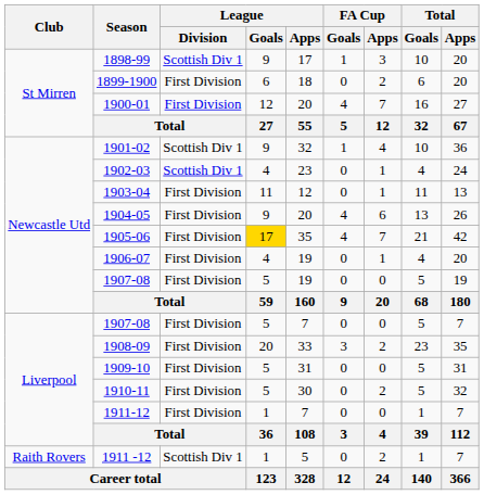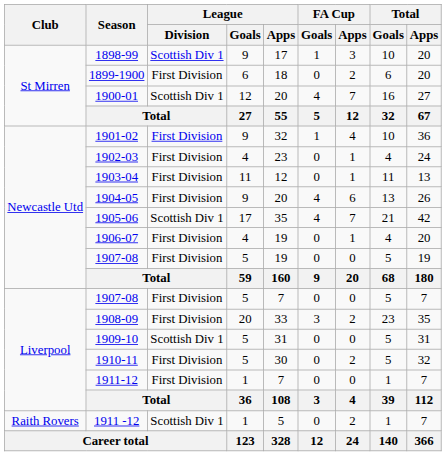 <table class="wikitable" style="text-align:center">
 <tr>
 <th rowspan="2">Club</th>
 <th rowspan="2">Season</th>
 <th colspan="3">League</th>
 <th colspan="2">FA Cup</th>
 <th colspan="2">Total</th>
 </tr>
 <tr>
 <th>Division</th>
 <th>Goals</th>
 <th>Apps</th>
 <th>Goals</th>
 <th>Apps</th>
 <th>Goals</th>
 <th>Apps</th>
 </tr>
 <tr>
 <td rowspan="4"><a href='#'>St Mirren</a></td>
 <td><a href='#'>1898-99</a></td>
 <td><a href='#'>Scottish Div 1</a></td>
 <td>9</td>
 <td>17</td>
 <td>1</td>
 <td>3</td>
 <td>10</td>
 <td>20</td>
 </tr>
 <tr>
 <td><a href='#'>1899-1900</a></td>
 <td>First Division</td>
 <td>6</td>
 <td>18</td>
 <td>0</td>
 <td>2</td>
 <td>6</td>
 <td>20</td>
 </tr>
 <tr>
 <td><a href='#'>1900-01</a></td>
-<td><a href='#'>First Division</a></td>
+<td>Scottish Div 1</td>
 <td>12</td>
 <td>20</td>
 <td>4</td>
 <td>7</td>
 <td>16</td>
 <td>27</td>
 </tr>
 <tr>
 <th colspan="2">Total</th>
 <th>27</th>
 <th>55</th>
 <th>5</th>
 <th>12</th>
 <th>32</th>
 <th>67</th>
 </tr>
 <tr>
 <td rowspan="8"><a href='#'>Newcastle Utd</a></td>
 <td><a href='#'>1901-02</a></td>
-<td>Scottish Div 1</td>
+<td><a href='#'>First Division</a></td>
 <td>9</td>
 <td>32</td>
 <td>1</td>
 <td>4</td>
 <td>10</td>
 <td>36</td>
 </tr>
 <tr>
 <td><a href='#'>1902-03</a></td>
-<td><a href='#'>Scottish Div 1</a></td>
+<td>First Division</td>
 <td>4</td>
 <td>23</td>
 <td>0</td>
 <td>1</td>
 <td>4</td>
 <td>24</td>
 </tr>
 <tr>
 <td><a href='#'>1903-04</a></td>
 <td>First Division</td>
 <td>11</td>
 <td>12</td>
 <td>0</td>
 <td>1</td>
 <td>11</td>
 <td>13</td>
 </tr>
 <tr>
 <td><a href='#'>1904-05</a></td>
 <td>First Division</td>
 <td>9</td>
 <td>20</td>
 <td>4</td>
 <td>6</td>
 <td>13</td>
 <td>26</td>
 </tr>
 <tr>
 <td><a href='#'>1905-06</a></td>
-<td>First Division</td>
-<td style="background: gold;">17</td>
+<td>Scottish Div 1</td>
+<td>17</td>
 <td>35</td>
 <td>4</td>
 <td>7</td>
 <td>21</td>
 <td>42</td>
 </tr>
 <tr>
 <td><a href='#'>1906-07</a></td>
 <td>First Division</td>
 <td>4</td>
 <td>19</td>
 <td>0</td>
 <td>1</td>
 <td>4</td>
 <td>20</td>
 </tr>
 <tr>
 <td><a href='#'>1907-08</a></td>
 <td>First Division</td>
 <td>5</td>
 <td>19</td>
 <td>0</td>
 <td>0</td>
 <td>5</td>
 <td>19</td>
 </tr>
 <tr>
 <th colspan="2">Total</th>
 <th>59</th>
 <th>160</th>
 <th>9</th>
 <th>20</th>
 <th>68</th>
 <th>180</th>
 </tr>
 <tr>
 <td rowspan="6"><a href='#'>Liverpool</a></td>
 <td><a href='#'>1907-08</a></td>
 <td>First Division</td>
 <td>5</td>
 <td>7</td>
 <td>0</td>
 <td>0</td>
 <td>5</td>
 <td>7</td>
 </tr>
 <tr>
 <td><a href='#'>1908-09</a></td>
 <td>First Division</td>
 <td>20</td>
 <td>33</td>
 <td>3</td>
 <td>2</td>
 <td>23</td>
 <td>35</td>
 </tr>
 <tr>
 <td><a href='#'>1909-10</a></td>
-<td>First Division</td>
+<td>Scottish Div 1</td>
 <td>5</td>
 <td>31</td>
 <td>0</td>
 <td>0</td>
 <td>5</td>
 <td>31</td>
 </tr>
 <tr>
 <td><a href='#'>1910-11</a></td>
 <td>First Division</td>
 <td>5</td>
 <td>30</td>
 <td>0</td>
 <td>2</td>
 <td>5</td>
 <td>32</td>
 </tr>
 <tr>
 <td><a href='#'>1911-12</a></td>
 <td>First Division</td>
 <td>1</td>
 <td>7</td>
 <td>0</td>
 <td>0</td>
 <td>1</td>
 <td>7</td>
 </tr>
 <tr>
 <th colspan="2">Total</th>
 <th>36</th>
 <th>108</th>
 <th>3</th>
 <th>4</th>
 <th>39</th>
 <th>112</th>
 </tr>
 <tr>
 <td><a href='#'>Raith Rovers</a></td>
 <td><a href='#'>1911 -12</a></td>
 <td>Scottish Div 1</td>
 <td>1</td>
 <td>5</td>
 <td>0</td>
 <td>2</td>
 <td>1</td>
 <td>7</td>
 </tr>
 <tr>
 <th colspan="3">Career total</th>
 <th>123</th>
 <th>328</th>
 <th>12</th>
 <th>24</th>
 <th>140</th>
 <th>366</th>
 </tr>
 </table>
